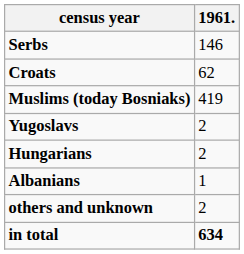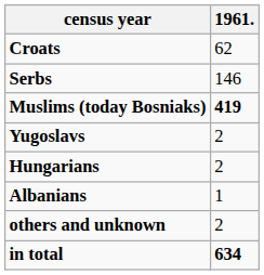 <table class="wikitable" style="font-size: 85%;">
 <tr>
 <th>census year</th>
 <th>1961.</th>
 </tr>
 <tr>
+<td><strong>Croats</strong></td>
+<td>62</td>
+</tr>
+<tr>
 <td><strong>Serbs</strong></td>
 <td>146</td>
 </tr>
 <tr>
-<td><strong>Croats</strong></td>
-<td>62</td>
-</tr>
-<tr>
 <td><strong>Muslims (today Bosniaks)</strong></td>
-<td>419</td>
+<td><strong>419</strong></td>
 </tr>
 <tr>
 <td><strong>Yugoslavs</strong></td>
 <td>2</td>
 </tr>
 <tr>
 <td><strong>Hungarians</strong></td>
 <td>2</td>
 </tr>
 <tr>
 <td><strong>Albanians</strong></td>
 <td>1</td>
 </tr>
 <tr>
 <td><strong>others and unknown</strong></td>
 <td>2</td>
 </tr>
 <tr>
 <td><strong>in total</strong></td>
 <td><strong>634</strong></td>
 </tr>
 </table>
